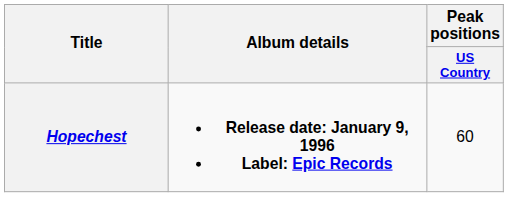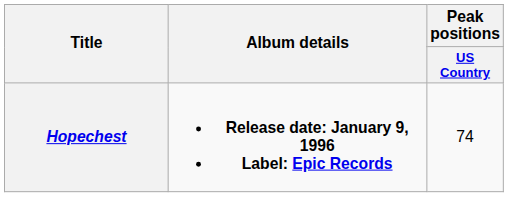 <table class="wikitable plainrowheaders" style="text-align:center;">
 <tr>
 <th rowspan="2" style="width:10em;">Title</th>
 <th rowspan="2" style="width:16em;">Album details</th>
 <th>Peak positions</th>
 </tr>
 <tr style="font-size:smaller;">
 <th width="65"><a href='#'>US Country</a><br></th>
 </tr>
 <tr>
 <th scope="row"><em><a href='#'>Hopechest</a></em></th>
 <td><strong><br><ul><li>Release date: January 9, 1996</li><li>Label: <a href='#'>Epic Records</a></li></ul></strong></td>
-<td>60</td>
+<td>74</td>
 </tr>
 </table>
